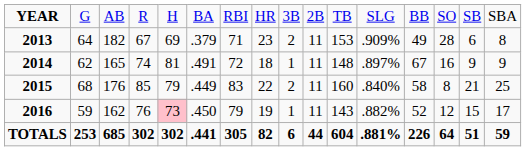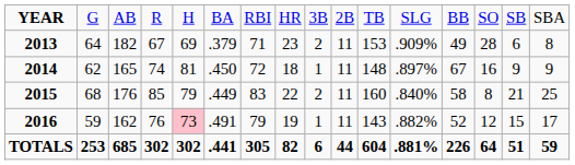 <table class="wikitable">
 <tr align=center>
 <td><strong>YEAR</strong></td>
 <td><a href='#'>G</a></td>
 <td><a href='#'>AB</a></td>
 <td><a href='#'>R</a></td>
 <td><a href='#'>H</a></td>
 <td><a href='#'>BA</a></td>
 <td><a href='#'>RBI</a></td>
 <td><a href='#'>HR</a></td>
 <td><a href='#'>3B</a></td>
 <td><a href='#'>2B</a></td>
 <td><a href='#'>TB</a></td>
 <td><a href='#'>SLG</a></td>
 <td><a href='#'>BB</a></td>
 <td><a href='#'>SO</a></td>
 <td><a href='#'>SB</a></td>
 <td>SBA</td>
 </tr>
 <tr align=center>
 <td><strong>2013</strong></td>
 <td>64</td>
 <td>182</td>
 <td>67</td>
 <td>69</td>
 <td>.379</td>
 <td>71</td>
 <td>23</td>
 <td>2</td>
 <td>11</td>
 <td>153</td>
 <td>.909%</td>
 <td>49</td>
 <td>28</td>
 <td>6</td>
 <td>8</td>
 </tr>
 <tr align=center>
 <td><strong>2014</strong></td>
 <td>62</td>
 <td>165</td>
 <td>74</td>
 <td>81</td>
-<td>.491</td>
+<td>.450</td>
 <td>72</td>
 <td>18</td>
 <td>1</td>
 <td>11</td>
 <td>148</td>
 <td>.897%</td>
 <td>67</td>
 <td>16</td>
 <td>9</td>
 <td>9</td>
 </tr>
 <tr align=center>
 <td><strong>2015</strong></td>
 <td>68</td>
 <td>176</td>
 <td>85</td>
 <td>79</td>
 <td>.449</td>
 <td>83</td>
 <td>22</td>
 <td>2</td>
 <td>11</td>
 <td>160</td>
 <td>.840%</td>
 <td>58</td>
 <td>8</td>
 <td>21</td>
 <td>25</td>
 </tr>
 <tr align=center>
 <td><strong>2016</strong></td>
 <td>59</td>
 <td>162</td>
 <td>76</td>
 <td style="background: pink;">73</td>
-<td>.450</td>
+<td>.491</td>
 <td>79</td>
 <td>19</td>
 <td>1</td>
 <td>11</td>
 <td>143</td>
 <td>.882%</td>
 <td>52</td>
 <td>12</td>
 <td>15</td>
 <td>17</td>
 </tr>
 <tr align=center>
 <td><strong>TOTALS</strong></td>
 <td><strong>253</strong></td>
 <td><strong>685</strong></td>
 <td><strong>302</strong></td>
 <td><strong>302</strong></td>
 <td><strong>.441</strong></td>
 <td><strong>305</strong></td>
 <td><strong>82</strong></td>
 <td><strong>6</strong></td>
 <td><strong>44</strong></td>
 <td><strong>604</strong></td>
 <td><strong>.881%</strong></td>
 <td><strong>226</strong></td>
 <td><strong>64</strong></td>
 <td><strong>51</strong></td>
 <td><strong>59</strong></td>
 </tr>
 </table>
